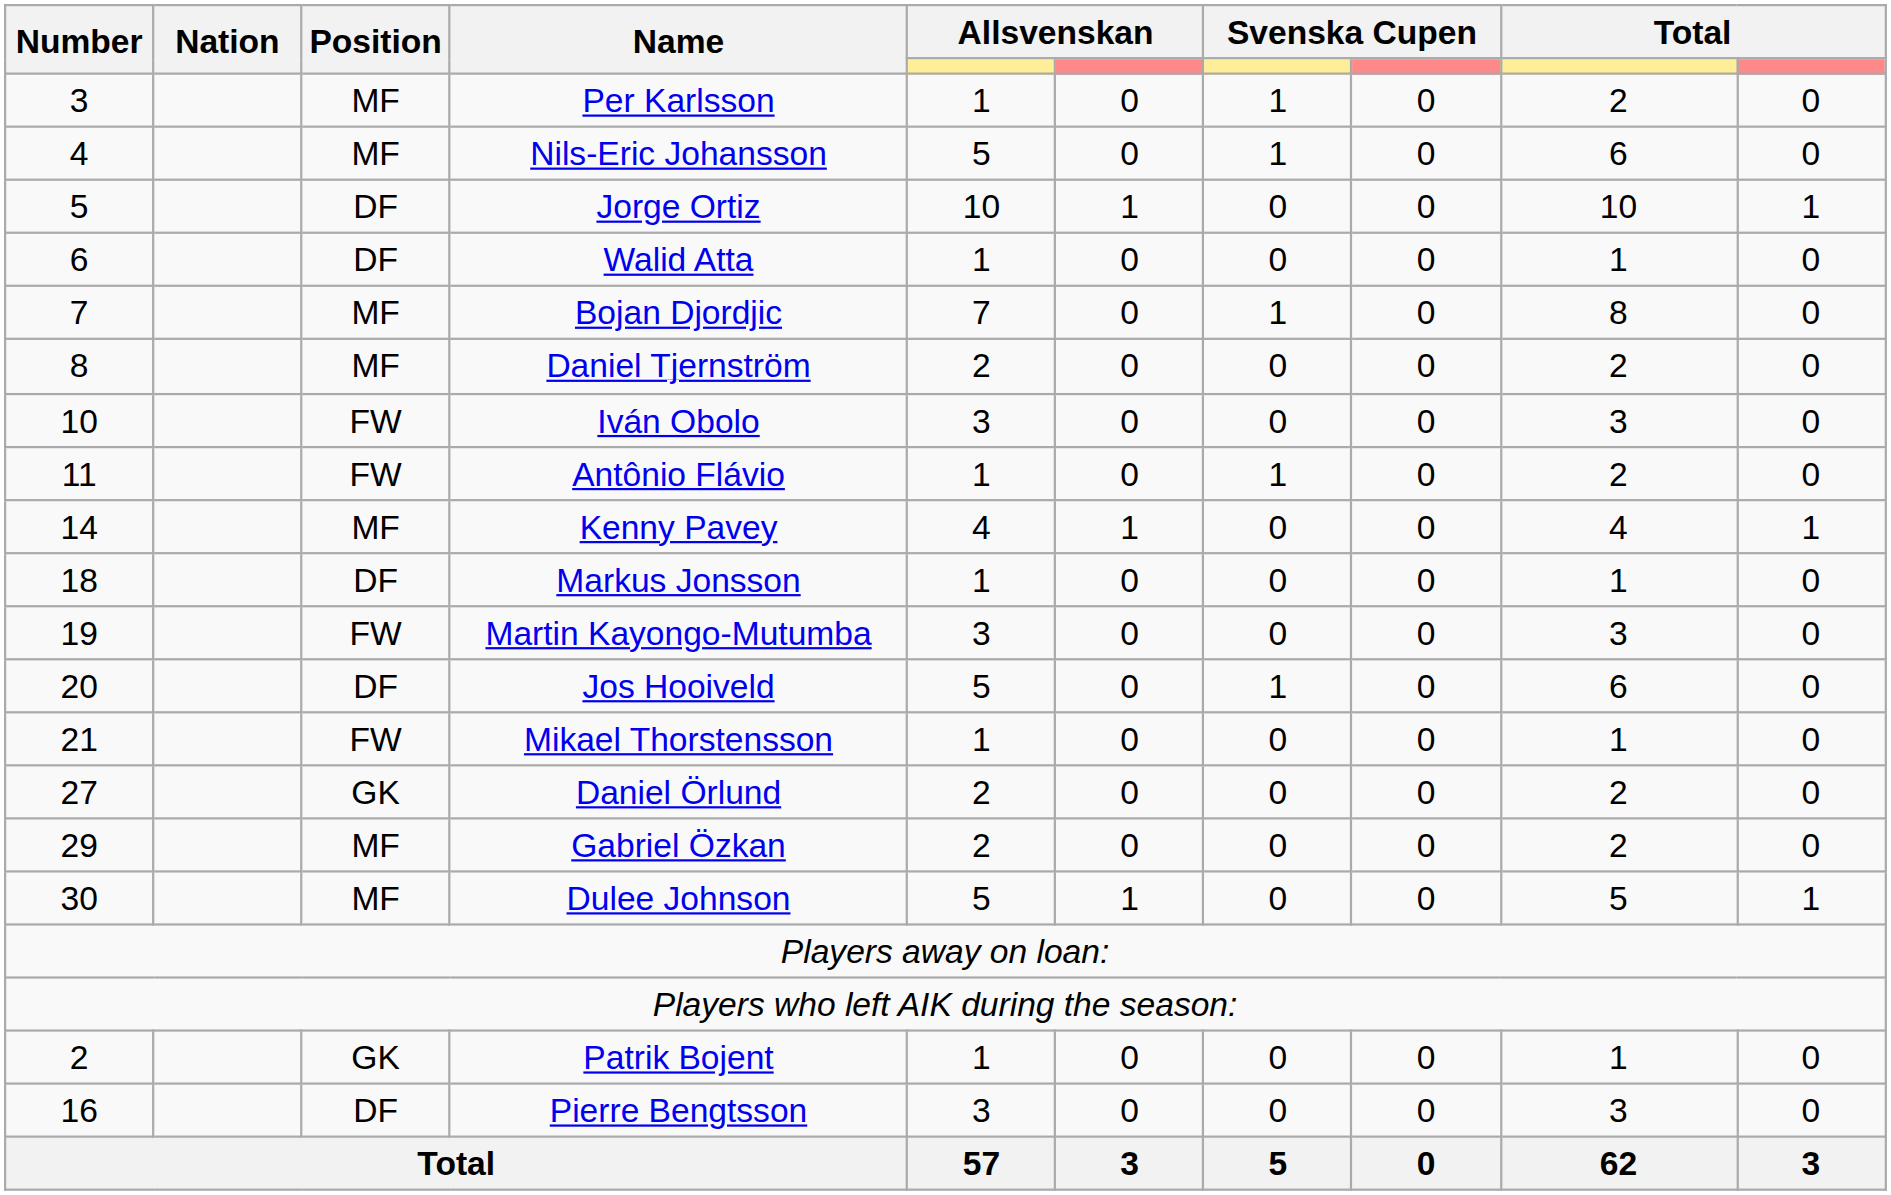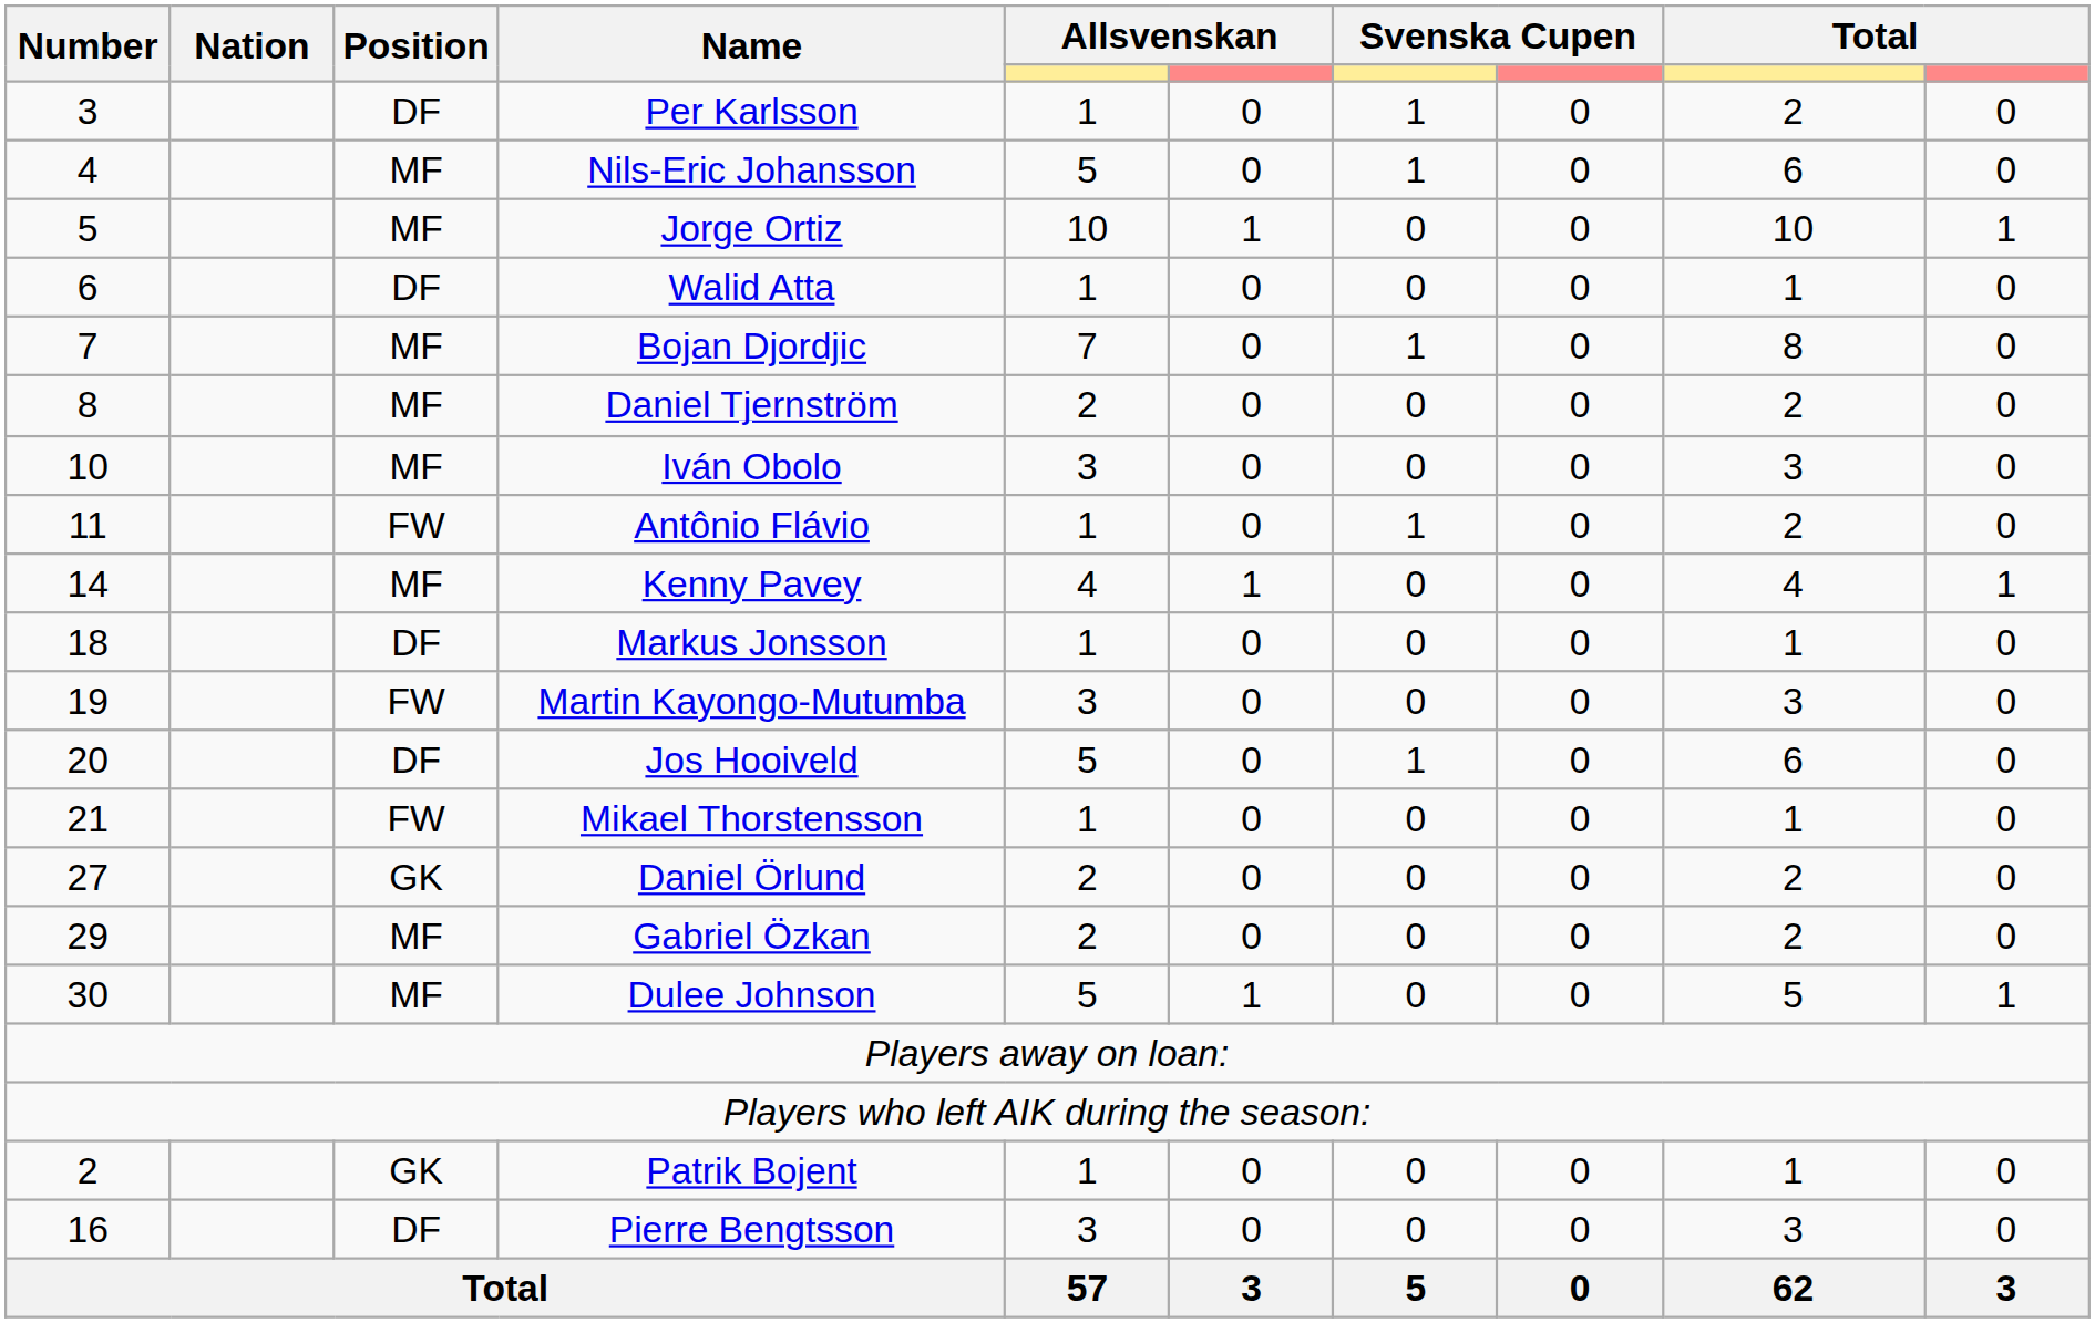 <table class="wikitable" style="font-size: 95%; text-align: center;">
 <tr>
 <th rowspan=2 width=60>Number</th>
 <th rowspan=2 width=60>Nation</th>
 <th rowspan=2 width=60>Position</th>
 <th rowspan=2 width=200>Name</th>
 <th colspan=2>Allsvenskan</th>
 <th colspan=2>Svenska Cupen</th>
 <th colspan=2>Total</th>
 </tr>
 <tr>
 <th style="width:60px; background:#fe9;"></th>
 <th style="width:60px; background:#ff8888;"></th>
 <th style="width:60px; background:#fe9;"></th>
 <th style="width:60px; background:#ff8888;"></th>
 <th style="width:100px; background:#fe9;"></th>
 <th style="width:60px; background:#ff8888;"></th>
 </tr>
 <tr>
 <td>3</td>
 <td></td>
-<td>MF</td>
+<td>DF</td>
 <td><a href='#'>Per Karlsson</a></td>
 <td>1</td>
 <td>0</td>
 <td>1</td>
 <td>0</td>
 <td>2</td>
 <td>0</td>
 </tr>
 <tr>
 <td>4</td>
 <td></td>
 <td>MF</td>
 <td><a href='#'>Nils-Eric Johansson</a></td>
 <td>5</td>
 <td>0</td>
 <td>1</td>
 <td>0</td>
 <td>6</td>
 <td>0</td>
 </tr>
 <tr>
 <td>5</td>
 <td></td>
-<td>DF</td>
+<td>MF</td>
 <td><a href='#'>Jorge Ortiz</a></td>
 <td>10</td>
 <td>1</td>
 <td>0</td>
 <td>0</td>
 <td>10</td>
 <td>1</td>
 </tr>
 <tr>
 <td>6</td>
 <td></td>
 <td>DF</td>
 <td><a href='#'>Walid Atta</a></td>
 <td>1</td>
 <td>0</td>
 <td>0</td>
 <td>0</td>
 <td>1</td>
 <td>0</td>
 </tr>
 <tr>
 <td>7</td>
 <td></td>
 <td>MF</td>
 <td><a href='#'>Bojan Djordjic</a></td>
 <td>7</td>
 <td>0</td>
 <td>1</td>
 <td>0</td>
 <td>8</td>
 <td>0</td>
 </tr>
 <tr>
 <td>8</td>
 <td></td>
 <td>MF</td>
 <td><a href='#'>Daniel Tjernström</a></td>
 <td>2</td>
 <td>0</td>
 <td>0</td>
 <td>0</td>
 <td>2</td>
 <td>0</td>
 </tr>
 <tr>
 <td>10</td>
 <td></td>
-<td>FW</td>
+<td>MF</td>
 <td><a href='#'>Iván Obolo</a></td>
 <td>3</td>
 <td>0</td>
 <td>0</td>
 <td>0</td>
 <td>3</td>
 <td>0</td>
 </tr>
 <tr>
 <td>11</td>
 <td></td>
 <td>FW</td>
 <td><a href='#'>Antônio Flávio</a></td>
 <td>1</td>
 <td>0</td>
 <td>1</td>
 <td>0</td>
 <td>2</td>
 <td>0</td>
 </tr>
 <tr>
 <td>14</td>
 <td></td>
 <td>MF</td>
 <td><a href='#'>Kenny Pavey</a></td>
 <td>4</td>
 <td>1</td>
 <td>0</td>
 <td>0</td>
 <td>4</td>
 <td>1</td>
 </tr>
 <tr>
 <td>18</td>
 <td></td>
 <td>DF</td>
 <td><a href='#'>Markus Jonsson</a></td>
 <td>1</td>
 <td>0</td>
 <td>0</td>
 <td>0</td>
 <td>1</td>
 <td>0</td>
 </tr>
 <tr>
 <td>19</td>
 <td></td>
 <td>FW</td>
 <td><a href='#'>Martin Kayongo-Mutumba</a></td>
 <td>3</td>
 <td>0</td>
 <td>0</td>
 <td>0</td>
 <td>3</td>
 <td>0</td>
 </tr>
 <tr>
 <td>20</td>
 <td></td>
 <td>DF</td>
 <td><a href='#'>Jos Hooiveld</a></td>
 <td>5</td>
 <td>0</td>
 <td>1</td>
 <td>0</td>
 <td>6</td>
 <td>0</td>
 </tr>
 <tr>
 <td>21</td>
 <td></td>
 <td>FW</td>
 <td><a href='#'>Mikael Thorstensson</a></td>
 <td>1</td>
 <td>0</td>
 <td>0</td>
 <td>0</td>
 <td>1</td>
 <td>0</td>
 </tr>
 <tr>
 <td>27</td>
 <td></td>
 <td>GK</td>
 <td><a href='#'>Daniel Örlund</a></td>
 <td>2</td>
 <td>0</td>
 <td>0</td>
 <td>0</td>
 <td>2</td>
 <td>0</td>
 </tr>
 <tr>
 <td>29</td>
 <td></td>
 <td>MF</td>
 <td><a href='#'>Gabriel Özkan</a></td>
 <td>2</td>
 <td>0</td>
 <td>0</td>
 <td>0</td>
 <td>2</td>
 <td>0</td>
 </tr>
 <tr>
 <td>30</td>
 <td></td>
 <td>MF</td>
 <td><a href='#'>Dulee Johnson</a></td>
 <td>5</td>
 <td>1</td>
 <td>0</td>
 <td>0</td>
 <td>5</td>
 <td>1</td>
 </tr>
 <tr>
 <td colspan="15"><em>Players away on loan:</em></td>
 </tr>
 <tr>
 <td colspan="15"><em>Players who left AIK during the season:</em></td>
 </tr>
 <tr>
 <td>2</td>
 <td></td>
 <td>GK</td>
 <td><a href='#'>Patrik Bojent</a></td>
 <td>1</td>
 <td>0</td>
 <td>0</td>
 <td>0</td>
 <td>1</td>
 <td>0</td>
 </tr>
 <tr>
 <td>16</td>
 <td></td>
 <td>DF</td>
 <td><a href='#'>Pierre Bengtsson</a></td>
 <td>3</td>
 <td>0</td>
 <td>0</td>
 <td>0</td>
 <td>3</td>
 <td>0</td>
 </tr>
 <tr>
 <th colspan=4>Total</th>
 <th>57</th>
 <th>3</th>
 <th>5</th>
 <th>0</th>
 <th>62</th>
 <th>3</th>
 </tr>
 </table>
